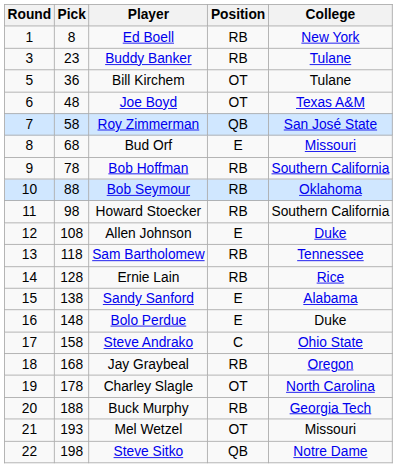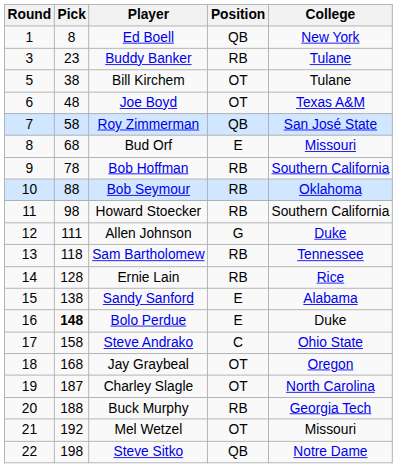 <table class="wikitable sortable sortable"  style="text-align:center;">
 <tr>
 <th>Round</th>
 <th>Pick</th>
 <th>Player</th>
 <th>Position</th>
 <th>College</th>
 </tr>
 <tr>
 <td>1</td>
 <td>8</td>
 <td><a href='#'>Ed Boell</a></td>
-<td>RB</td>
+<td>QB</td>
 <td><a href='#'>New York</a></td>
 </tr>
 <tr>
 <td>3</td>
 <td>23</td>
 <td><a href='#'>Buddy Banker</a></td>
 <td>RB</td>
 <td><a href='#'>Tulane</a></td>
 </tr>
 <tr>
 <td>5</td>
-<td>36</td>
+<td>38</td>
 <td>Bill Kirchem</td>
 <td>OT</td>
 <td>Tulane</td>
 </tr>
 <tr>
 <td>6</td>
 <td>48</td>
 <td><a href='#'>Joe Boyd</a></td>
 <td>OT</td>
 <td><a href='#'>Texas A&M</a></td>
 </tr>
 <tr style="background:#d0e7ff;">
 <td>7</td>
 <td>58</td>
 <td><a href='#'>Roy Zimmerman</a></td>
 <td>QB</td>
 <td><a href='#'>San José State</a></td>
 </tr>
 <tr>
 <td>8</td>
 <td>68</td>
 <td>Bud Orf</td>
 <td>E</td>
 <td><a href='#'>Missouri</a></td>
 </tr>
 <tr>
 <td>9</td>
 <td>78</td>
 <td><a href='#'>Bob Hoffman</a></td>
 <td>RB</td>
 <td><a href='#'>Southern California</a></td>
 </tr>
 <tr style="background:#d0e7ff;">
 <td>10</td>
 <td>88</td>
 <td><a href='#'>Bob Seymour</a></td>
 <td>RB</td>
 <td><a href='#'>Oklahoma</a></td>
 </tr>
 <tr>
 <td>11</td>
 <td>98</td>
 <td>Howard Stoecker</td>
 <td>RB</td>
 <td>Southern California</td>
 </tr>
 <tr>
 <td>12</td>
-<td>108</td>
+<td>111</td>
 <td>Allen Johnson</td>
-<td>E</td>
+<td>G</td>
 <td><a href='#'>Duke</a></td>
 </tr>
 <tr>
 <td>13</td>
 <td>118</td>
 <td><a href='#'>Sam Bartholomew</a></td>
 <td>RB</td>
 <td><a href='#'>Tennessee</a></td>
 </tr>
 <tr>
 <td>14</td>
 <td>128</td>
 <td>Ernie Lain</td>
 <td>RB</td>
 <td><a href='#'>Rice</a></td>
 </tr>
 <tr>
 <td>15</td>
 <td>138</td>
 <td><a href='#'>Sandy Sanford</a></td>
 <td>E</td>
 <td><a href='#'>Alabama</a></td>
 </tr>
 <tr>
 <td>16</td>
-<td>148</td>
+<td><strong>148</strong></td>
 <td><a href='#'>Bolo Perdue</a></td>
 <td>E</td>
 <td>Duke</td>
 </tr>
 <tr>
 <td>17</td>
 <td>158</td>
 <td><a href='#'>Steve Andrako</a></td>
 <td>C</td>
 <td><a href='#'>Ohio State</a></td>
 </tr>
 <tr>
 <td>18</td>
 <td>168</td>
 <td>Jay Graybeal</td>
-<td>RB</td>
+<td>OT</td>
 <td><a href='#'>Oregon</a></td>
 </tr>
 <tr>
 <td>19</td>
-<td>178</td>
+<td>187</td>
 <td>Charley Slagle</td>
 <td>OT</td>
 <td><a href='#'>North Carolina</a></td>
 </tr>
 <tr>
 <td>20</td>
 <td>188</td>
 <td>Buck Murphy</td>
 <td>RB</td>
 <td><a href='#'>Georgia Tech</a></td>
 </tr>
 <tr>
 <td>21</td>
-<td>193</td>
+<td>192</td>
 <td>Mel Wetzel</td>
 <td>OT</td>
 <td>Missouri</td>
 </tr>
 <tr>
 <td>22</td>
 <td>198</td>
 <td><a href='#'>Steve Sitko</a></td>
 <td>QB</td>
 <td><a href='#'>Notre Dame</a></td>
 </tr>
 </table>
